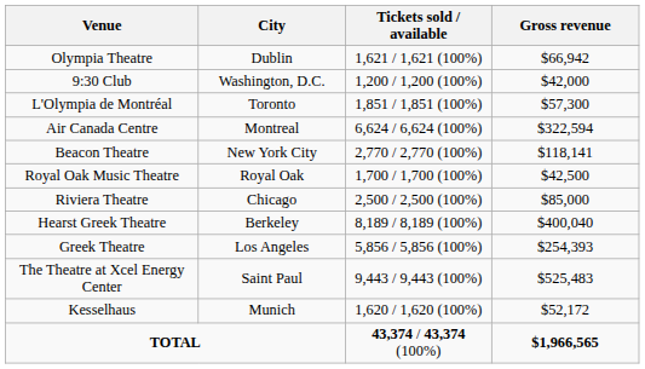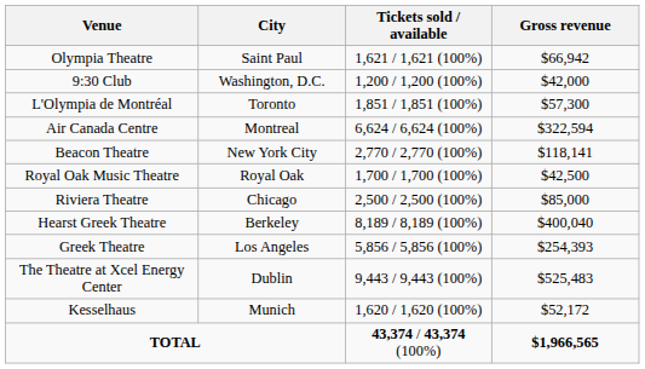 <table class="wikitable" style="text-align:center">
 <tr>
 <th style="width:200px;">Venue</th>
 <th style="width:150px;">City</th>
 <th style="width:150px;">Tickets sold / available</th>
 <th style="width:150px;">Gross revenue</th>
 </tr>
 <tr>
 <td>Olympia Theatre</td>
-<td>Dublin</td>
+<td>Saint Paul</td>
 <td>1,621 / 1,621 (100%)</td>
 <td>$66,942</td>
 </tr>
 <tr>
 <td>9:30 Club</td>
 <td>Washington, D.C.</td>
 <td>1,200 / 1,200 (100%)</td>
 <td>$42,000</td>
 </tr>
 <tr>
 <td>L'Olympia de Montréal</td>
 <td>Toronto</td>
 <td>1,851 / 1,851 (100%)</td>
 <td>$57,300</td>
 </tr>
 <tr>
 <td>Air Canada Centre</td>
 <td>Montreal</td>
 <td>6,624 / 6,624 (100%)</td>
 <td>$322,594</td>
 </tr>
 <tr>
 <td>Beacon Theatre</td>
 <td>New York City</td>
 <td>2,770 / 2,770 (100%)</td>
 <td>$118,141</td>
 </tr>
 <tr>
 <td>Royal Oak Music Theatre</td>
 <td>Royal Oak</td>
 <td>1,700 / 1,700 (100%)</td>
 <td>$42,500</td>
 </tr>
 <tr>
 <td>Riviera Theatre</td>
 <td>Chicago</td>
 <td>2,500 / 2,500 (100%)</td>
 <td>$85,000</td>
 </tr>
 <tr>
 <td>Hearst Greek Theatre</td>
 <td>Berkeley</td>
 <td>8,189 / 8,189 (100%)</td>
 <td>$400,040</td>
 </tr>
 <tr>
 <td>Greek Theatre</td>
 <td>Los Angeles</td>
 <td>5,856 / 5,856 (100%)</td>
 <td>$254,393</td>
 </tr>
 <tr>
 <td>The Theatre at Xcel Energy Center</td>
-<td>Saint Paul</td>
+<td>Dublin</td>
 <td>9,443 / 9,443 (100%)</td>
 <td>$525,483</td>
 </tr>
 <tr>
 <td>Kesselhaus</td>
 <td>Munich</td>
 <td>1,620 / 1,620 (100%)</td>
 <td>$52,172</td>
 </tr>
 <tr>
 <td colspan="2"><strong>TOTAL</strong></td>
 <td><strong>43,374</strong> / <strong>43,374</strong> (100%)</td>
 <td><strong>$1,966,565</strong></td>
 </tr>
 </table>
